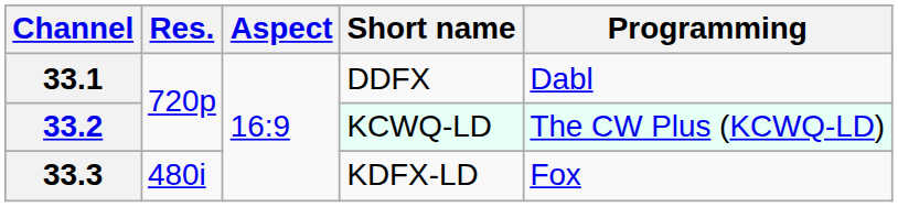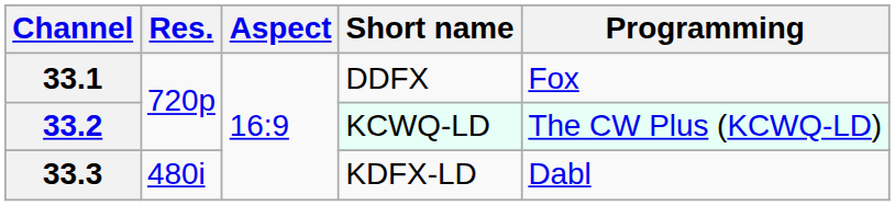 <table class="wikitable">
 <tr>
 <th scope = "col"><a href='#'>Channel</a></th>
 <th scope = "col"><a href='#'>Res.</a></th>
 <th scope = "col"><a href='#'>Aspect</a></th>
 <th scope = "col">Short name</th>
 <th scope = "col">Programming</th>
 </tr>
 <tr>
 <th scope = "row">33.1</th>
 <td rowspan=2><a href='#'>720p</a></td>
 <td rowspan="3"><a href='#'>16:9</a></td>
 <td>DDFX</td>
-<td><a href='#'>Dabl</a></td>
+<td><a href='#'>Fox</a></td>
 </tr>
 <tr>
 <th scope = "row"><a href='#'>33.2</a></th>
 <td style="background-color: #E6FFF7;">KCWQ-LD</td>
 <td style="background-color: #E6FFF7;"><a href='#'>The CW Plus</a> (<a href='#'>KCWQ-LD</a>)</td>
 </tr>
 <tr>
 <th scope = "row">33.3</th>
 <td><a href='#'>480i</a></td>
 <td>KDFX-LD</td>
-<td><a href='#'>Fox</a></td>
+<td><a href='#'>Dabl</a></td>
 </tr>
 </table>
